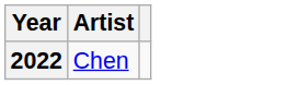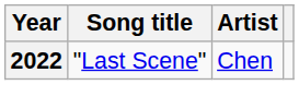 <table class="wikitable plainrowheaders">
 <tr>
 <th scope="col">Year</th>
+<th scope="col">Song title</th>
 <th scope="col">Artist</th>
 <th scope="col" class="unsortable"></th>
 </tr>
 <tr>
 <th scope="row">2022</th>
+<td>"<a href='#'>Last Scene</a>"</td>
 <td><a href='#'>Chen</a></td>
 <td style="text-align:center"></td>
 </tr>
 </table>
